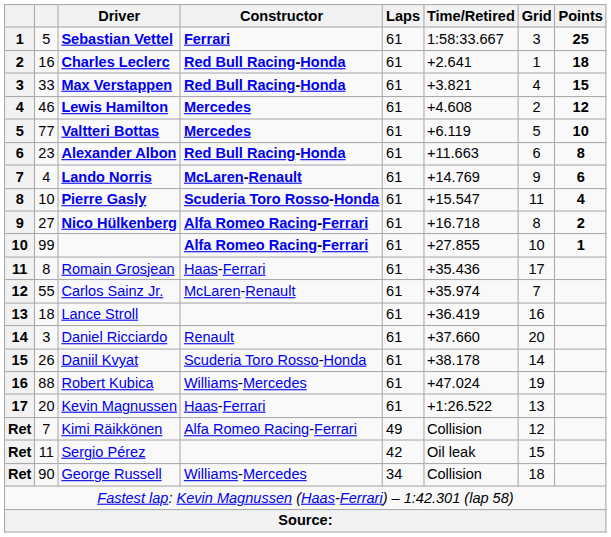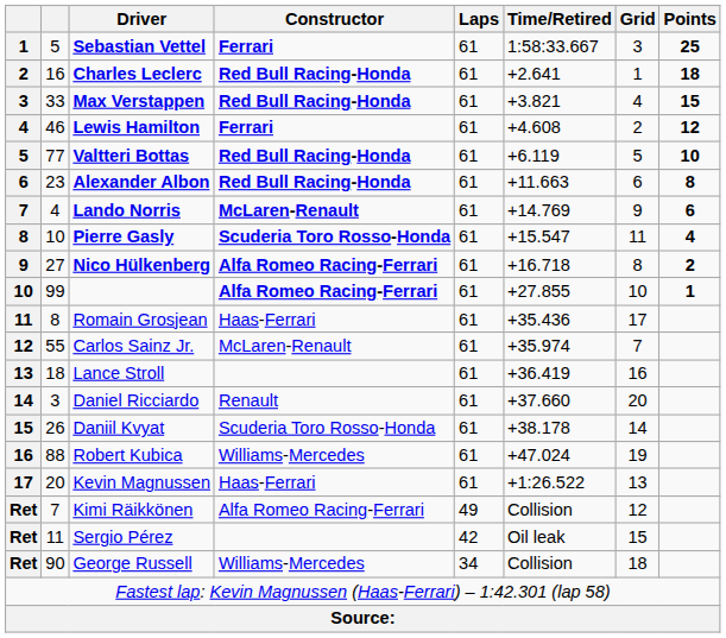 <table class="wikitable sortable" style="font-size: 85%;">
 <tr>
 <th></th>
 <th></th>
 <th>Driver</th>
 <th>Constructor</th>
 <th class="unsortable">Laps</th>
 <th class="unsortable">Time/Retired</th>
 <th>Grid</th>
 <th>Points</th>
 </tr>
 <tr>
 <th>1</th>
 <td align="center">5</td>
 <td data-sort-value="VET"><strong> <a href='#'>Sebastian Vettel</a></strong></td>
 <td><a href='#'><strong>Ferrari</strong></a></td>
 <td>61</td>
 <td>1:58:33.667</td>
 <td align="center">3</td>
 <td align="center"><strong>25</strong></td>
 </tr>
 <tr>
 <th>2</th>
 <td align="center">16</td>
 <td data-sort-value="LEC"><strong> <a href='#'>Charles Leclerc</a></strong></td>
 <td><strong><a href='#'>Red Bull Racing</a>-<a href='#'>Honda</a></strong></td>
 <td>61</td>
 <td>+2.641</td>
 <td align="center">1</td>
 <td align="center"><strong>18</strong></td>
 </tr>
 <tr>
 <th>3</th>
 <td align="center">33</td>
 <td data-sort-value="VER"><strong> <a href='#'>Max Verstappen</a></strong></td>
 <td><strong><a href='#'>Red Bull Racing</a>-<a href='#'>Honda</a></strong></td>
 <td>61</td>
 <td>+3.821</td>
 <td align="center">4</td>
 <td align="center"><strong>15</strong></td>
 </tr>
 <tr>
 <th>4</th>
 <td align="center">46</td>
 <td data-sort-value="HAM"><strong> <a href='#'>Lewis Hamilton</a></strong></td>
-<td><a href='#'><strong>Mercedes</strong></a></td>
+<td><a href='#'><strong>Ferrari</strong></a></td>
 <td>61</td>
 <td>+4.608</td>
 <td align="center">2</td>
 <td align="center"><strong>12</strong></td>
 </tr>
 <tr>
 <th>5</th>
 <td align="center">77</td>
 <td data-sort-value="BOT"><strong> <a href='#'>Valtteri Bottas</a></strong></td>
-<td><a href='#'><strong>Mercedes</strong></a></td>
+<td><strong><a href='#'>Red Bull Racing</a>-<a href='#'>Honda</a></strong></td>
 <td>61</td>
 <td>+6.119</td>
 <td align="center">5</td>
 <td align="center"><strong>10</strong></td>
 </tr>
 <tr>
 <th>6</th>
 <td align="center">23</td>
 <td data-sort-value="ALB"><strong> <a href='#'>Alexander Albon</a></strong></td>
 <td><strong><a href='#'>Red Bull Racing</a>-<a href='#'>Honda</a></strong></td>
 <td>61</td>
 <td>+11.663</td>
 <td align="center">6</td>
 <td align="center"><strong>8</strong></td>
 </tr>
 <tr>
 <th>7</th>
 <td align="center">4</td>
 <td data-sort-value="NOR"><strong> <a href='#'>Lando Norris</a></strong></td>
 <td><strong><a href='#'>McLaren</a>-<a href='#'>Renault</a></strong></td>
 <td>61</td>
 <td>+14.769</td>
 <td align="center">9</td>
 <td align="center"><strong>6</strong></td>
 </tr>
 <tr>
 <th>8</th>
 <td align="center">10</td>
 <td data-sort-value="GAS"><strong> <a href='#'>Pierre Gasly</a></strong></td>
 <td><strong><a href='#'>Scuderia Toro Rosso</a>-<a href='#'>Honda</a></strong></td>
 <td>61</td>
 <td>+15.547</td>
 <td align="center">11</td>
 <td align="center"><strong>4</strong></td>
 </tr>
 <tr>
 <th>9</th>
 <td align="center">27</td>
 <td data-sort-value="HUL"><strong> <a href='#'>Nico Hülkenberg</a></strong></td>
 <td><strong><a href='#'>Alfa Romeo Racing</a>-<a href='#'>Ferrari</a></strong></td>
 <td>61</td>
 <td>+16.718</td>
 <td align="center">8</td>
 <td align="center"><strong>2</strong></td>
 </tr>
 <tr>
 <th>10</th>
 <td align="center">99</td>
 <td data-sort-value="GIO"><strong></strong></td>
 <td><strong><a href='#'>Alfa Romeo Racing</a>-<a href='#'>Ferrari</a></strong></td>
 <td>61</td>
 <td>+27.855</td>
 <td align="center">10</td>
 <td align="center"><strong>1</strong></td>
 </tr>
 <tr>
 <th>11</th>
 <td align="center">8</td>
 <td data-sort-value="GRO"> <a href='#'>Romain Grosjean</a></td>
 <td><a href='#'>Haas</a>-<a href='#'>Ferrari</a></td>
 <td>61</td>
 <td>+35.436</td>
 <td align="center">17</td>
 <td></td>
 </tr>
 <tr>
 <th>12</th>
 <td align="center">55</td>
 <td data-sort-value="SAI"> <a href='#'>Carlos Sainz Jr.</a></td>
 <td><a href='#'>McLaren</a>-<a href='#'>Renault</a></td>
 <td>61</td>
 <td>+35.974</td>
 <td align="center">7</td>
 <td></td>
 </tr>
 <tr>
 <th>13</th>
 <td align="center">18</td>
 <td data-sort-value="STR"> <a href='#'>Lance Stroll</a></td>
 <td></td>
 <td>61</td>
 <td>+36.419</td>
 <td align="center">16</td>
 <td></td>
 </tr>
 <tr>
 <th>14</th>
 <td align="center">3</td>
 <td data-sort-value="RIC"> <a href='#'>Daniel Ricciardo</a></td>
 <td><a href='#'>Renault</a></td>
 <td>61</td>
 <td>+37.660</td>
 <td align="center">20</td>
 <td></td>
 </tr>
 <tr>
 <th>15</th>
 <td align="center">26</td>
 <td data-sort-value="KVY"> <a href='#'>Daniil Kvyat</a></td>
 <td><a href='#'>Scuderia Toro Rosso</a>-<a href='#'>Honda</a></td>
 <td>61</td>
 <td>+38.178</td>
 <td align="center">14</td>
 <td></td>
 </tr>
 <tr>
 <th>16</th>
 <td align="center">88</td>
 <td data-sort-value="KUB"> <a href='#'>Robert Kubica</a></td>
 <td><a href='#'>Williams</a>-<a href='#'>Mercedes</a></td>
 <td>61</td>
 <td>+47.024</td>
 <td align="center">19</td>
 <td></td>
 </tr>
 <tr>
 <th>17</th>
 <td align="center">20</td>
 <td data-sort-value="MAG"> <a href='#'>Kevin Magnussen</a></td>
 <td><a href='#'>Haas</a>-<a href='#'>Ferrari</a></td>
 <td>61</td>
 <td>+1:26.522</td>
 <td align="center">13</td>
 <td></td>
 </tr>
 <tr>
 <th data-sort-value="18">Ret</th>
 <td align="center">7</td>
 <td data-sort-value="RAI"> <a href='#'>Kimi Räikkönen</a></td>
 <td><a href='#'>Alfa Romeo Racing</a>-<a href='#'>Ferrari</a></td>
 <td>49</td>
 <td>Collision</td>
 <td align="center">12</td>
 <td></td>
 </tr>
 <tr>
 <th data-sort-value="19">Ret</th>
 <td align="center">11</td>
 <td data-sort-value="PER"> <a href='#'>Sergio Pérez</a></td>
 <td></td>
 <td>42</td>
 <td>Oil leak</td>
 <td align="center">15</td>
 <td></td>
 </tr>
 <tr>
 <th data-sort-value="20">Ret</th>
 <td align="center">90</td>
 <td data-sort-value="RUS"> <a href='#'>George Russell</a></td>
 <td><a href='#'>Williams</a>-<a href='#'>Mercedes</a></td>
 <td>34</td>
 <td>Collision</td>
 <td align="center">18</td>
 <td></td>
 </tr>
 <tr class="sortbottom">
 <td colspan="8" align="center"><em><a href='#'>Fastest lap</a>:  <a href='#'>Kevin Magnussen</a> (<a href='#'>Haas</a>-<a href='#'>Ferrari</a>) – 1:42.301 (lap 58)</em></td>
 </tr>
 <tr>
 <th colspan="8">Source:</th>
 </tr>
 </table>
